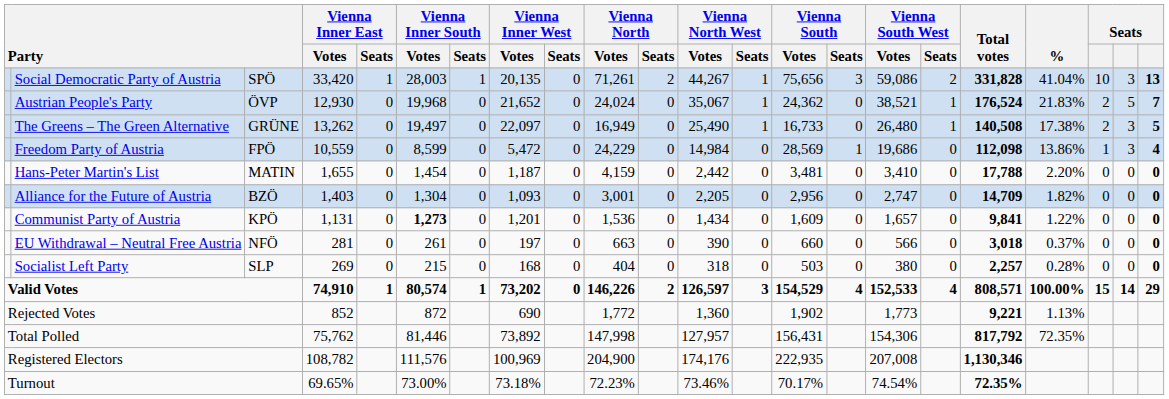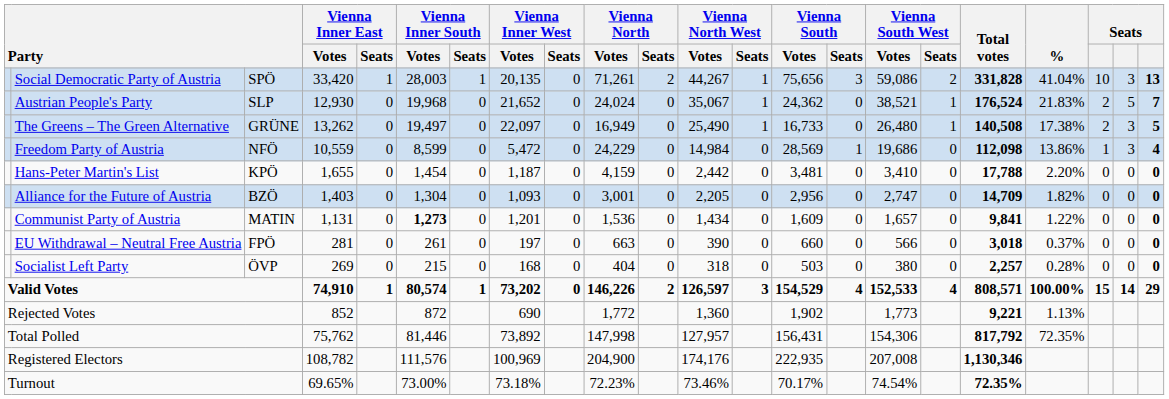 <table class="wikitable" border="1" style="text-align:right;">
 <tr>
 <th style="text-align:left;" valign=bottom rowspan=2 colspan=3>Party</th>
 <th align=center valign=bottom colspan=2><a href='#'>Vienna<br>Inner East</a></th>
 <th align=center valign=bottom colspan=2><a href='#'>Vienna<br>Inner South</a></th>
 <th align=center valign=bottom colspan=2><a href='#'>Vienna<br>Inner West</a></th>
 <th align=center valign=bottom colspan=2><a href='#'>Vienna<br>North</a></th>
 <th align=center valign=bottom colspan=2><a href='#'>Vienna<br>North West</a></th>
 <th align=center valign=bottom colspan=2><a href='#'>Vienna<br>South</a></th>
 <th align=center valign=bottom colspan=2><a href='#'>Vienna<br>South West</a></th>
 <th align=center valign=bottom rowspan=2 width="50">Total<br>votes</th>
 <th align=center valign=bottom rowspan=2 width="50">%</th>
 <th align=center valign=bottom colspan=3>Seats</th>
 </tr>
 <tr>
 <th>Votes</th>
 <th>Seats</th>
 <th>Votes</th>
 <th>Seats</th>
 <th>Votes</th>
 <th>Seats</th>
 <th>Votes</th>
 <th>Seats</th>
 <th>Votes</th>
 <th>Seats</th>
 <th>Votes</th>
 <th>Seats</th>
 <th>Votes</th>
 <th>Seats</th>
 <th align=center valign=bottom width="20"><small></small></th>
 <th align=center valign=bottom width="20"><small></small></th>
 <th align=center valign=bottom width="20"><small></small></th>
 </tr>
 <tr style="background:#CEE0F2;">
 <td></td>
 <td align=left><a href='#'>Social Democratic Party of Austria</a></td>
 <td align=left>SPÖ</td>
 <td>33,420</td>
 <td>1</td>
 <td>28,003</td>
 <td>1</td>
 <td>20,135</td>
 <td>0</td>
 <td>71,261</td>
 <td>2</td>
 <td>44,267</td>
 <td>1</td>
 <td>75,656</td>
 <td>3</td>
 <td>59,086</td>
 <td>2</td>
 <td><strong>331,828</strong></td>
 <td>41.04%</td>
 <td>10</td>
 <td>3</td>
 <td><strong>13</strong></td>
 </tr>
 <tr style="background:#CEE0F2;">
 <td></td>
 <td align=left><a href='#'>Austrian People's Party</a></td>
-<td align=left>ÖVP</td>
+<td align=left>SLP</td>
 <td>12,930</td>
 <td>0</td>
 <td>19,968</td>
 <td>0</td>
 <td>21,652</td>
 <td>0</td>
 <td>24,024</td>
 <td>0</td>
 <td>35,067</td>
 <td>1</td>
 <td>24,362</td>
 <td>0</td>
 <td>38,521</td>
 <td>1</td>
 <td><strong>176,524</strong></td>
 <td>21.83%</td>
 <td>2</td>
 <td>5</td>
 <td><strong>7</strong></td>
 </tr>
 <tr style="background:#CEE0F2;">
 <td></td>
 <td align=left style="white-space: nowrap;"><a href='#'>The Greens – The Green Alternative</a></td>
 <td align=left>GRÜNE</td>
 <td>13,262</td>
 <td>0</td>
 <td>19,497</td>
 <td>0</td>
 <td>22,097</td>
 <td>0</td>
 <td>16,949</td>
 <td>0</td>
 <td>25,490</td>
 <td>1</td>
 <td>16,733</td>
 <td>0</td>
 <td>26,480</td>
 <td>1</td>
 <td><strong>140,508</strong></td>
 <td>17.38%</td>
 <td>2</td>
 <td>3</td>
 <td><strong>5</strong></td>
 </tr>
 <tr style="background:#CEE0F2;">
 <td></td>
 <td align=left><a href='#'>Freedom Party of Austria</a></td>
-<td align=left>FPÖ</td>
+<td align=left>NFÖ</td>
 <td>10,559</td>
 <td>0</td>
 <td>8,599</td>
 <td>0</td>
 <td>5,472</td>
 <td>0</td>
 <td>24,229</td>
 <td>0</td>
 <td>14,984</td>
 <td>0</td>
 <td>28,569</td>
 <td>1</td>
 <td>19,686</td>
 <td>0</td>
 <td><strong>112,098</strong></td>
 <td>13.86%</td>
 <td>1</td>
 <td>3</td>
 <td><strong>4</strong></td>
 </tr>
 <tr>
 <td></td>
 <td align=left><a href='#'>Hans-Peter Martin's List</a></td>
-<td align=left>MATIN</td>
+<td align=left>KPÖ</td>
 <td>1,655</td>
 <td>0</td>
 <td>1,454</td>
 <td>0</td>
 <td>1,187</td>
 <td>0</td>
 <td>4,159</td>
 <td>0</td>
 <td>2,442</td>
 <td>0</td>
 <td>3,481</td>
 <td>0</td>
 <td>3,410</td>
 <td>0</td>
 <td><strong>17,788</strong></td>
 <td>2.20%</td>
 <td>0</td>
 <td>0</td>
 <td><strong>0</strong></td>
 </tr>
 <tr style="background:#CEE0F2;">
 <td></td>
 <td align=left><a href='#'>Alliance for the Future of Austria</a></td>
 <td align=left>BZÖ</td>
 <td>1,403</td>
 <td>0</td>
 <td>1,304</td>
 <td>0</td>
 <td>1,093</td>
 <td>0</td>
 <td>3,001</td>
 <td>0</td>
 <td>2,205</td>
 <td>0</td>
 <td>2,956</td>
 <td>0</td>
 <td>2,747</td>
 <td>0</td>
 <td><strong>14,709</strong></td>
 <td>1.82%</td>
 <td>0</td>
 <td>0</td>
 <td><strong>0</strong></td>
 </tr>
 <tr>
 <td></td>
 <td align=left><a href='#'>Communist Party of Austria</a></td>
-<td align=left>KPÖ</td>
+<td align=left>MATIN</td>
 <td>1,131</td>
 <td>0</td>
 <td><strong>1,273</strong></td>
 <td>0</td>
 <td>1,201</td>
 <td>0</td>
 <td>1,536</td>
 <td>0</td>
 <td>1,434</td>
 <td>0</td>
 <td>1,609</td>
 <td>0</td>
 <td>1,657</td>
 <td>0</td>
 <td><strong>9,841</strong></td>
 <td>1.22%</td>
 <td>0</td>
 <td>0</td>
 <td><strong>0</strong></td>
 </tr>
 <tr>
 <td></td>
 <td align=left><a href='#'>EU Withdrawal – Neutral Free Austria</a></td>
-<td align=left>NFÖ</td>
+<td align=left>FPÖ</td>
 <td>281</td>
 <td>0</td>
 <td>261</td>
 <td>0</td>
 <td>197</td>
 <td>0</td>
 <td>663</td>
 <td>0</td>
 <td>390</td>
 <td>0</td>
 <td>660</td>
 <td>0</td>
 <td>566</td>
 <td>0</td>
 <td><strong>3,018</strong></td>
 <td>0.37%</td>
 <td>0</td>
 <td>0</td>
 <td><strong>0</strong></td>
 </tr>
 <tr>
 <td></td>
 <td align=left><a href='#'>Socialist Left Party</a></td>
-<td align=left>SLP</td>
+<td align=left>ÖVP</td>
 <td>269</td>
 <td>0</td>
 <td>215</td>
 <td>0</td>
 <td>168</td>
 <td>0</td>
 <td>404</td>
 <td>0</td>
 <td>318</td>
 <td>0</td>
 <td>503</td>
 <td>0</td>
 <td>380</td>
 <td>0</td>
 <td><strong>2,257</strong></td>
 <td>0.28%</td>
 <td>0</td>
 <td>0</td>
 <td><strong>0</strong></td>
 </tr>
 <tr style="font-weight:bold">
 <td align=left colspan=3>Valid Votes</td>
 <td>74,910</td>
 <td>1</td>
 <td>80,574</td>
 <td>1</td>
 <td>73,202</td>
 <td>0</td>
 <td>146,226</td>
 <td>2</td>
 <td>126,597</td>
 <td>3</td>
 <td>154,529</td>
 <td>4</td>
 <td>152,533</td>
 <td>4</td>
 <td>808,571</td>
 <td>100.00%</td>
 <td>15</td>
 <td>14</td>
 <td>29</td>
 </tr>
 <tr>
 <td align=left colspan=3>Rejected Votes</td>
 <td>852</td>
 <td></td>
 <td>872</td>
 <td></td>
 <td>690</td>
 <td></td>
 <td>1,772</td>
 <td></td>
 <td>1,360</td>
 <td></td>
 <td>1,902</td>
 <td></td>
 <td>1,773</td>
 <td></td>
 <td><strong>9,221</strong></td>
 <td>1.13%</td>
 <td></td>
 <td></td>
 <td></td>
 </tr>
 <tr>
 <td align=left colspan=3>Total Polled</td>
 <td>75,762</td>
 <td></td>
 <td>81,446</td>
 <td></td>
 <td>73,892</td>
 <td></td>
 <td>147,998</td>
 <td></td>
 <td>127,957</td>
 <td></td>
 <td>156,431</td>
 <td></td>
 <td>154,306</td>
 <td></td>
 <td><strong>817,792</strong></td>
 <td>72.35%</td>
 <td></td>
 <td></td>
 <td></td>
 </tr>
 <tr>
 <td align=left colspan=3>Registered Electors</td>
 <td>108,782</td>
 <td></td>
 <td>111,576</td>
 <td></td>
 <td>100,969</td>
 <td></td>
 <td>204,900</td>
 <td></td>
 <td>174,176</td>
 <td></td>
 <td>222,935</td>
 <td></td>
 <td>207,008</td>
 <td></td>
 <td><strong>1,130,346</strong></td>
 <td></td>
 <td></td>
 <td></td>
 <td></td>
 </tr>
 <tr>
 <td align=left colspan=3>Turnout</td>
 <td>69.65%</td>
 <td></td>
 <td>73.00%</td>
 <td></td>
 <td>73.18%</td>
 <td></td>
 <td>72.23%</td>
 <td></td>
 <td>73.46%</td>
 <td></td>
 <td>70.17%</td>
 <td></td>
 <td>74.54%</td>
 <td></td>
 <td><strong>72.35%</strong></td>
 <td></td>
 <td></td>
 <td></td>
 <td></td>
 </tr>
 </table>
